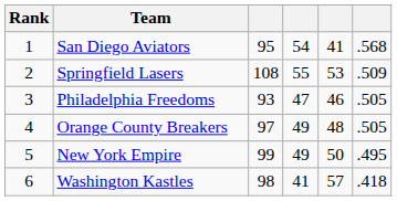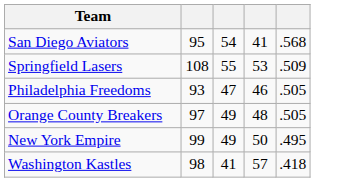 <table class="wikitable sortable" style="text-align:left">
 <tr>
-<th width="25px">Rank</th>
 <th width="175px">Team</th>
 <th width="25px"></th>
 <th width="25px"></th>
 <th width="25px"></th>
 <th width="25px"></th>
 </tr>
 <tr>
-<td style="text-align:center">1</td>
 <td><a href='#'>San Diego Aviators</a></td>
 <td style="text-align:center">95</td>
 <td style="text-align:center">54</td>
 <td style="text-align:center">41</td>
 <td style="text-align:center">.568</td>
 </tr>
 <tr>
-<td style="text-align:center">2</td>
 <td><a href='#'>Springfield Lasers</a></td>
 <td style="text-align:center">108</td>
 <td style="text-align:center">55</td>
 <td style="text-align:center">53</td>
 <td style="text-align:center">.509</td>
 </tr>
 <tr>
-<td style="text-align:center">3</td>
 <td><a href='#'>Philadelphia Freedoms</a></td>
 <td style="text-align:center">93</td>
 <td style="text-align:center">47</td>
 <td style="text-align:center">46</td>
 <td style="text-align:center">.505</td>
 </tr>
 <tr>
-<td style="text-align:center">4</td>
 <td><a href='#'>Orange County Breakers</a></td>
 <td style="text-align:center">97</td>
 <td style="text-align:center">49</td>
 <td style="text-align:center">48</td>
 <td style="text-align:center">.505</td>
 </tr>
 <tr>
-<td style="text-align:center">5</td>
 <td><a href='#'>New York Empire</a></td>
 <td style="text-align:center">99</td>
 <td style="text-align:center">49</td>
 <td style="text-align:center">50</td>
 <td style="text-align:center">.495</td>
 </tr>
 <tr>
-<td style="text-align:center">6</td>
 <td><a href='#'>Washington Kastles</a></td>
 <td style="text-align:center">98</td>
 <td style="text-align:center">41</td>
 <td style="text-align:center">57</td>
 <td style="text-align:center">.418</td>
 </tr>
 </table>
